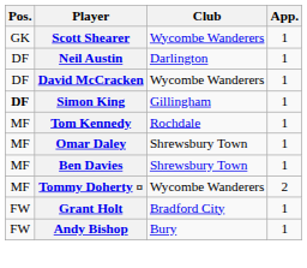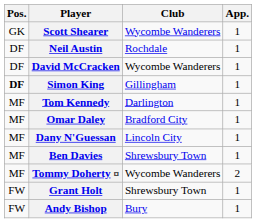 <table class="wikitable plainrowheaders" style="text-align: left">
 <tr>
 <th scope=col>Pos.</th>
 <th scope=col>Player</th>
 <th scope=col>Club</th>
 <th scope=col>App.</th>
 </tr>
 <tr>
 <td style=text-align:center>GK</td>
 <th scope=row><a href='#'>Scott Shearer</a></th>
 <td><a href='#'>Wycombe Wanderers</a></td>
 <td style=text-align:center>1</td>
 </tr>
 <tr>
 <td style=text-align:center>DF</td>
 <th scope=row><a href='#'>Neil Austin</a></th>
-<td><a href='#'>Darlington</a></td>
+<td><a href='#'>Rochdale</a></td>
 <td style=text-align:center>1</td>
 </tr>
 <tr>
 <td style=text-align:center>DF</td>
 <th scope=row><a href='#'>David McCracken</a></th>
 <td>Wycombe Wanderers</td>
 <td style=text-align:center>1</td>
 </tr>
 <tr>
 <td style=text-align:center><strong>DF</strong></td>
 <th scope=row><a href='#'>Simon King</a></th>
 <td><a href='#'>Gillingham</a></td>
 <td style=text-align:center>1</td>
 </tr>
 <tr>
 <td style=text-align:center>MF</td>
 <th scope=row><a href='#'>Tom Kennedy</a></th>
-<td><a href='#'>Rochdale</a></td>
+<td><a href='#'>Darlington</a></td>
 <td style=text-align:center>1</td>
 </tr>
 <tr>
 <td style=text-align:center>MF</td>
 <th scope=row><a href='#'>Omar Daley</a></th>
-<td>Shrewsbury Town</td>
+<td><a href='#'>Bradford City</a></td>
+<td style=text-align:center>1</td>
+</tr>
+<tr>
+<td style=text-align:center>MF</td>
+<th scope=row><a href='#'>Dany N'Guessan</a></th>
+<td><a href='#'>Lincoln City</a></td>
 <td style=text-align:center>1</td>
 </tr>
 <tr>
 <td style=text-align:center>MF</td>
 <th scope=row><a href='#'>Ben Davies</a></th>
 <td><a href='#'>Shrewsbury Town</a></td>
 <td style=text-align:center>1</td>
 </tr>
 <tr>
 <td style=text-align:center>MF</td>
 <th scope=row><a href='#'>Tommy Doherty</a> ¤</th>
 <td>Wycombe Wanderers</td>
 <td style=text-align:center>2</td>
 </tr>
 <tr>
 <td style=text-align:center>FW</td>
 <th scope=row><a href='#'>Grant Holt</a></th>
-<td><a href='#'>Bradford City</a></td>
+<td>Shrewsbury Town</td>
 <td style=text-align:center>1</td>
 </tr>
 <tr>
 <td style=text-align:center>FW</td>
 <th scope=row><a href='#'>Andy Bishop</a></th>
 <td><a href='#'>Bury</a></td>
 <td style=text-align:center>1</td>
 </tr>
 </table>
